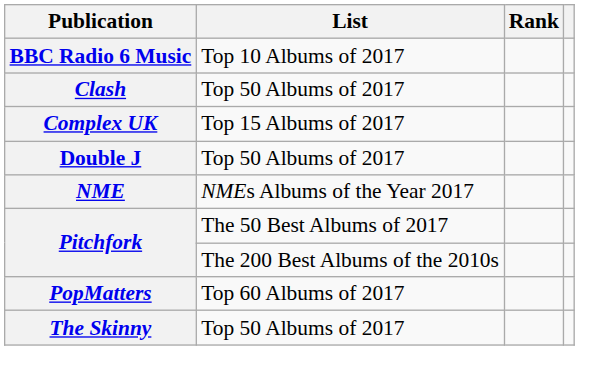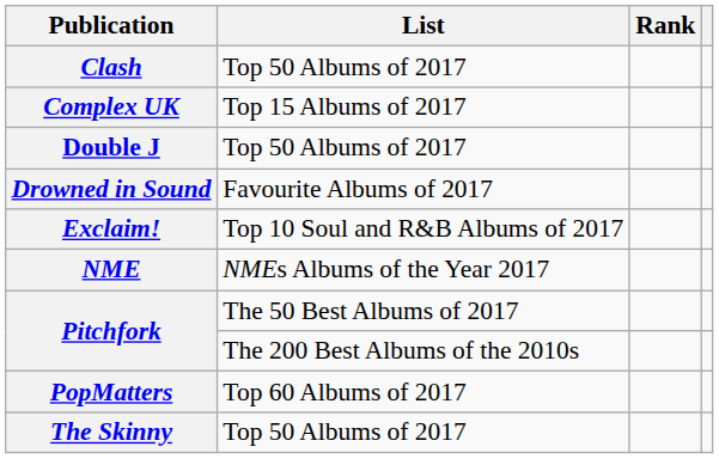 <table class="wikitable sortable plainrowheaders" style="border:none; margin:0;">
 <tr>
 <th scope="col">Publication</th>
 <th scope="col" class="unsortable">List</th>
 <th scope="col" data-sort-type="number">Rank</th>
 <th scope="col" class="unsortable"></th>
-</tr>
-<tr>
-<th scope="row"><a href='#'>BBC Radio 6 Music</a></th>
-<td>Top 10 Albums of 2017</td>
-<td></td>
-<td></td>
 </tr>
 <tr>
 <th scope="row"><em><a href='#'>Clash</a></em></th>
 <td>Top 50 Albums of 2017</td>
 <td></td>
 <td></td>
 </tr>
 <tr>
 <th scope="row"><em><a href='#'>Complex UK</a></em></th>
 <td>Top 15 Albums of 2017</td>
 <td></td>
 <td></td>
 </tr>
 <tr>
 <th scope="row"><a href='#'>Double J</a></th>
 <td>Top 50 Albums of 2017</td>
+<td></td>
+<td></td>
+</tr>
+<tr>
+<th scope="row"><em><a href='#'>Drowned in Sound</a></em></th>
+<td>Favourite Albums of 2017</td>
+<td></td>
+<td></td>
+</tr>
+<tr>
+<th scope="row"><em><a href='#'>Exclaim!</a></em></th>
+<td>Top 10 Soul and R&B Albums of 2017</td>
 <td></td>
 <td></td>
 </tr>
 <tr>
 <th scope="row"><em><a href='#'>NME</a></em></th>
 <td><em>NME</em>s Albums of the Year 2017</td>
 <td></td>
 <td></td>
 </tr>
 <tr>
 <th scope="row" rowspan="2"><em><a href='#'>Pitchfork</a></em></th>
 <td>The 50 Best Albums of 2017</td>
 <td></td>
 <td></td>
 </tr>
 <tr>
 <td>The 200 Best Albums of the 2010s</td>
 <td></td>
 <td></td>
 </tr>
 <tr>
 <th scope="row"><em><a href='#'>PopMatters</a></em></th>
 <td>Top 60 Albums of 2017</td>
 <td></td>
 <td></td>
 </tr>
 <tr>
 <th scope="row"><em><a href='#'>The Skinny</a></em></th>
 <td>Top 50 Albums of 2017</td>
 <td></td>
 <td></td>
 </tr>
 </table>
